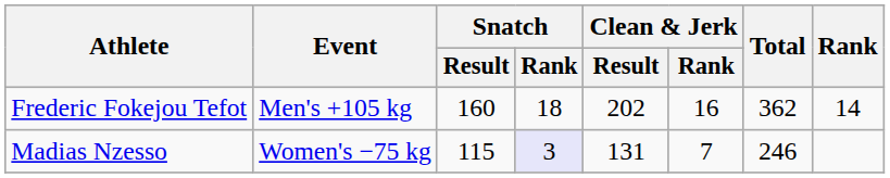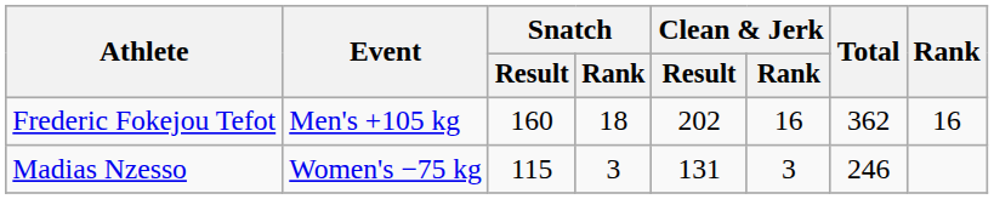 <table class="wikitable" style="font-size:90%">
 <tr>
 <th rowspan="2">Athlete</th>
 <th rowspan="2">Event</th>
 <th colspan="2">Snatch</th>
 <th colspan="2">Clean & Jerk</th>
 <th rowspan="2">Total</th>
 <th rowspan="2">Rank</th>
 </tr>
 <tr style="font-size:95%">
 <th>Result</th>
 <th>Rank</th>
 <th>Result</th>
 <th>Rank</th>
 </tr>
 <tr align=center>
 <td align=left><a href='#'>Frederic Fokejou Tefot</a></td>
 <td align=left><a href='#'>Men's +105 kg</a></td>
 <td>160</td>
 <td>18</td>
 <td>202</td>
 <td>16</td>
 <td>362</td>
-<td>14</td>
+<td>16</td>
 </tr>
 <tr align=center>
 <td align=left><a href='#'>Madias Nzesso</a></td>
 <td align=left><a href='#'>Women's −75 kg</a></td>
 <td>115</td>
-<td style="background: lavender;">3</td>
+<td>3</td>
 <td>131</td>
-<td>7</td>
+<td>3</td>
 <td>246</td>
 <td></td>
 </tr>
 </table>
